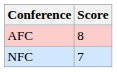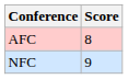 <table class="wikitable">
 <tr>
 <th>Conference</th>
 <th>Score</th>
 </tr>
 <tr>
 <td style="background:#FFCCCC">AFC</td>
 <td style="background:#FFCCCC">8</td>
 </tr>
 <tr>
 <td style="background:#D0E7FF">NFC</td>
-<td style="background:#D0E7FF">7</td>
+<td style="background:#D0E7FF">9</td>
 </tr>
 </table>
